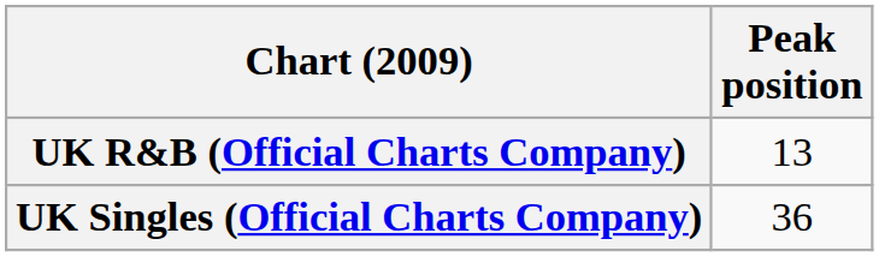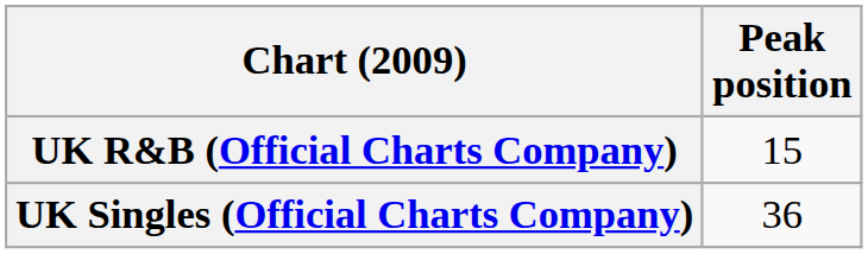 <table class="wikitable sortable plainrowheaders" style="text-align:center;">
 <tr>
 <th scope="col">Chart (2009)</th>
 <th scope="col">Peak<br>position</th>
 </tr>
 <tr>
 <th scope="row">UK R&B (<a href='#'>Official Charts Company</a>)</th>
-<td>13</td>
+<td>15</td>
 </tr>
 <tr>
 <th scope="row">UK Singles (<a href='#'>Official Charts Company</a>)</th>
 <td>36</td>
 </tr>
 </table>
